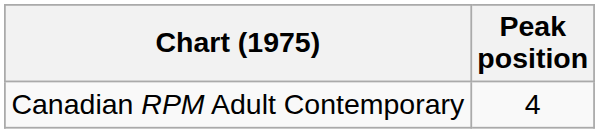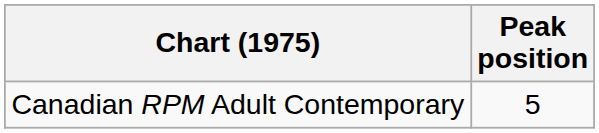 <table class="wikitable sortable">
 <tr>
 <th>Chart (1975)</th>
 <th>Peak<br>position</th>
 </tr>
 <tr>
 <td align="left">Canadian <em>RPM</em> Adult Contemporary</td>
-<td align="center">4</td>
+<td align="center">5</td>
 </tr>
 </table>
